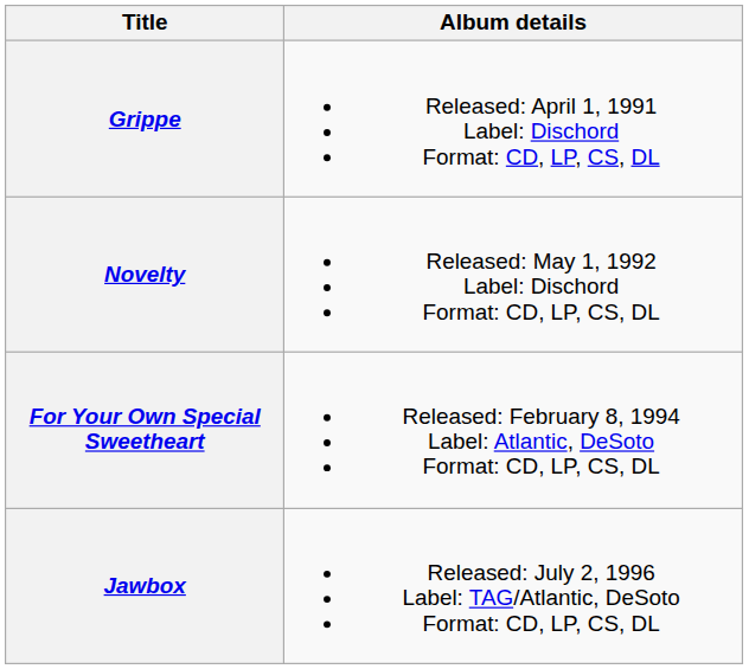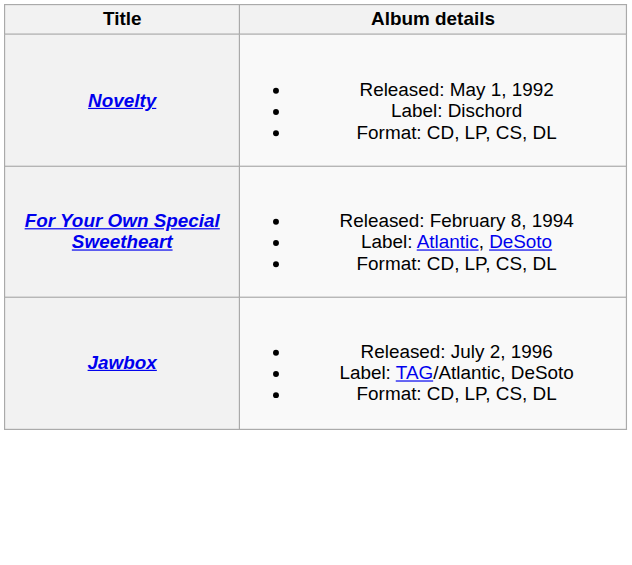 <table class="wikitable plainrowheaders" style="text-align:center;">
 <tr>
 <th scope="col" style="width:12em;">Title</th>
 <th scope="col" style="width:20em;">Album details</th>
-</tr>
-<tr>
-<th scope="row"><em><a href='#'>Grippe</a></em></th>
-<td><br><ul><li>Released: April 1, 1991</li><li>Label: <a href='#'>Dischord</a></li><li>Format: <a href='#'>CD</a>, <a href='#'>LP</a>, <a href='#'>CS</a>, <a href='#'>DL</a></li></ul></td>
 </tr>
 <tr>
 <th scope="row"><em><a href='#'>Novelty</a></em></th>
 <td><br><ul><li>Released: May 1, 1992</li><li>Label: Dischord</li><li>Format: CD, LP, CS, DL</li></ul></td>
 </tr>
 <tr>
 <th scope="row"><em><a href='#'>For Your Own Special Sweetheart</a></em></th>
 <td><br><ul><li>Released: February 8, 1994</li><li>Label: <a href='#'>Atlantic</a>, <a href='#'>DeSoto</a> </li><li>Format: CD, LP, CS, DL</li></ul></td>
 </tr>
 <tr>
 <th scope="row"><em><a href='#'>Jawbox</a></em></th>
 <td><br><ul><li>Released: July 2, 1996</li><li>Label: <a href='#'>TAG</a>/Atlantic, DeSoto </li><li>Format: CD, LP, CS, DL</li></ul></td>
 </tr>
 </table>
